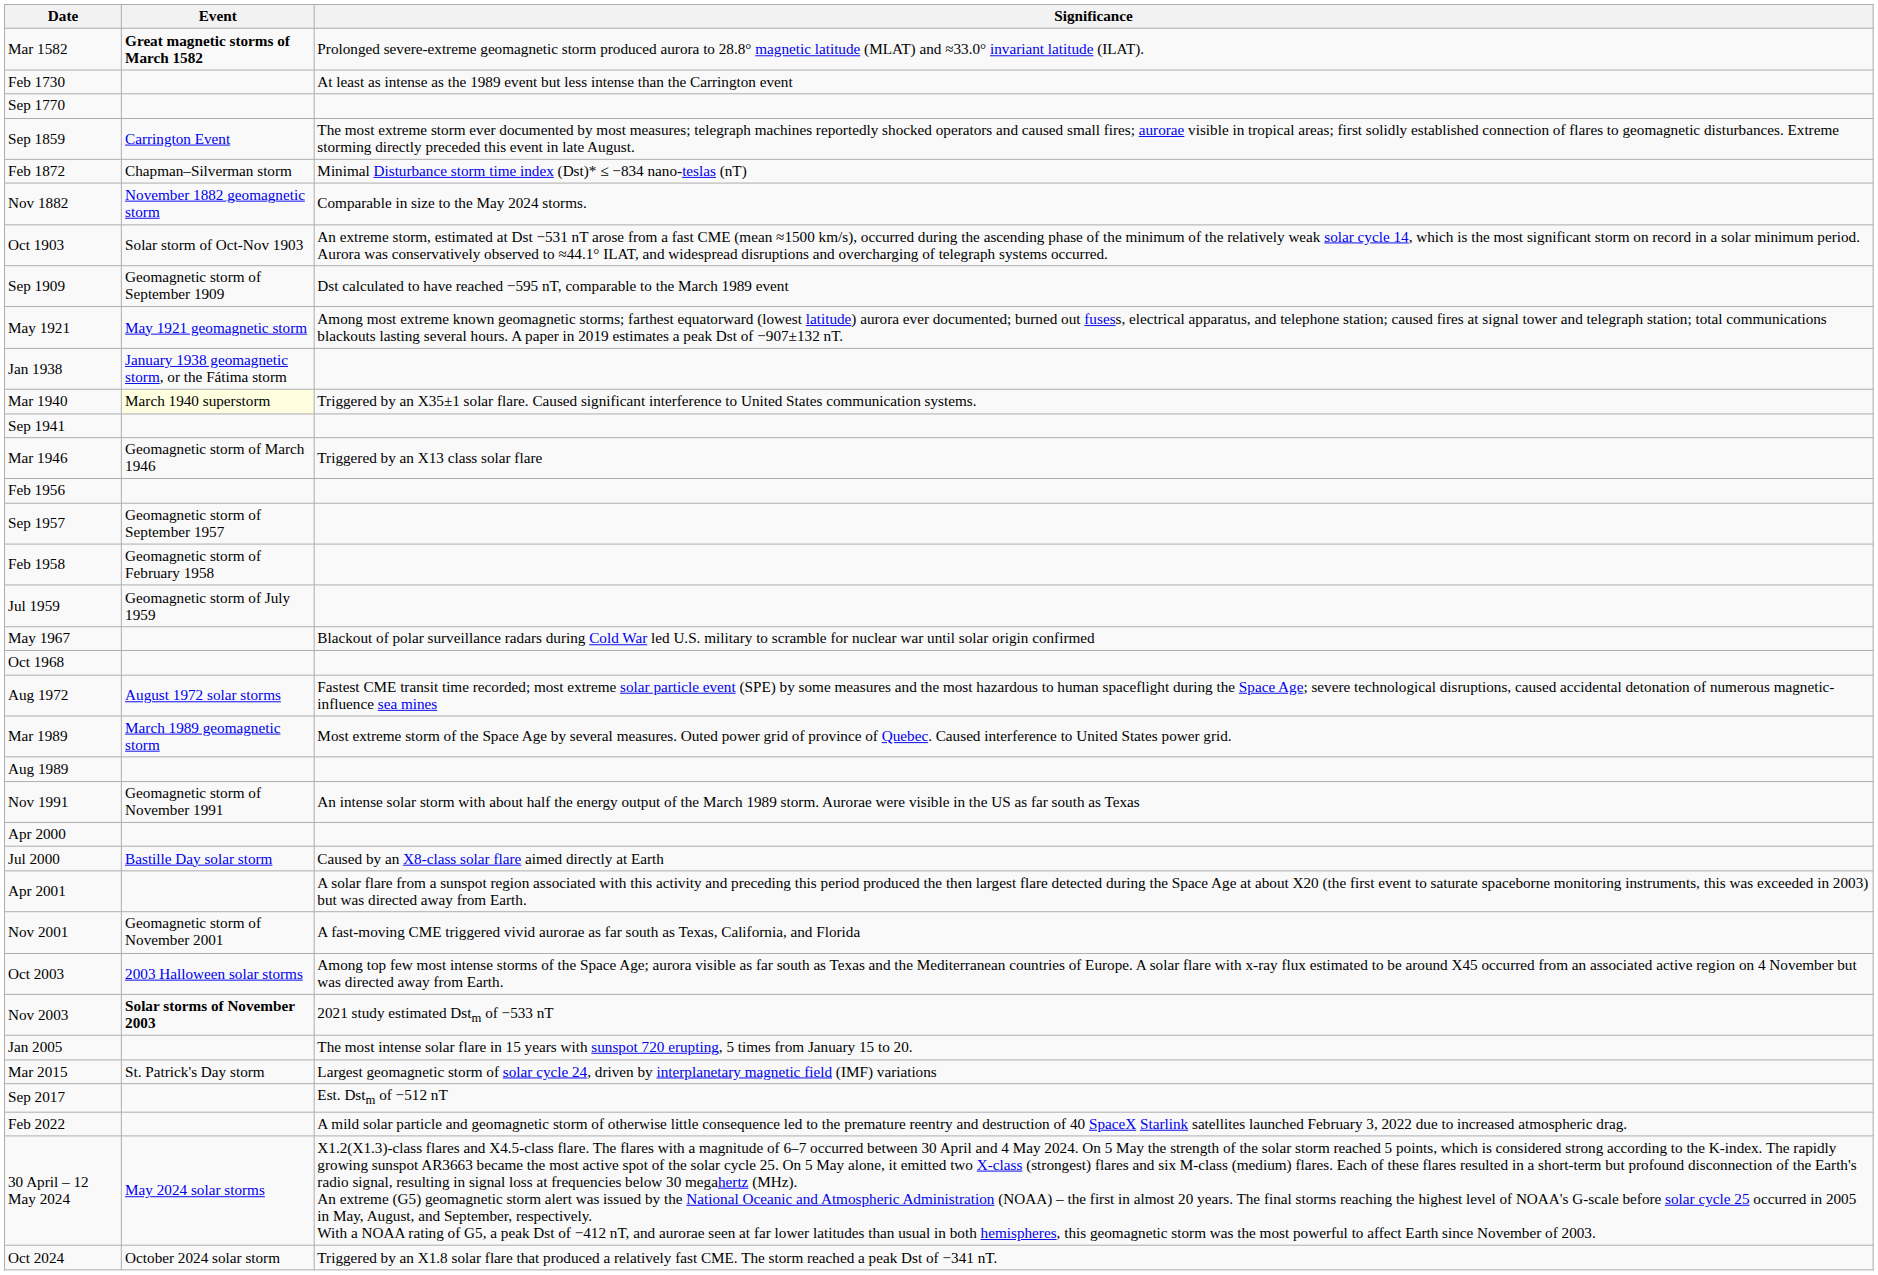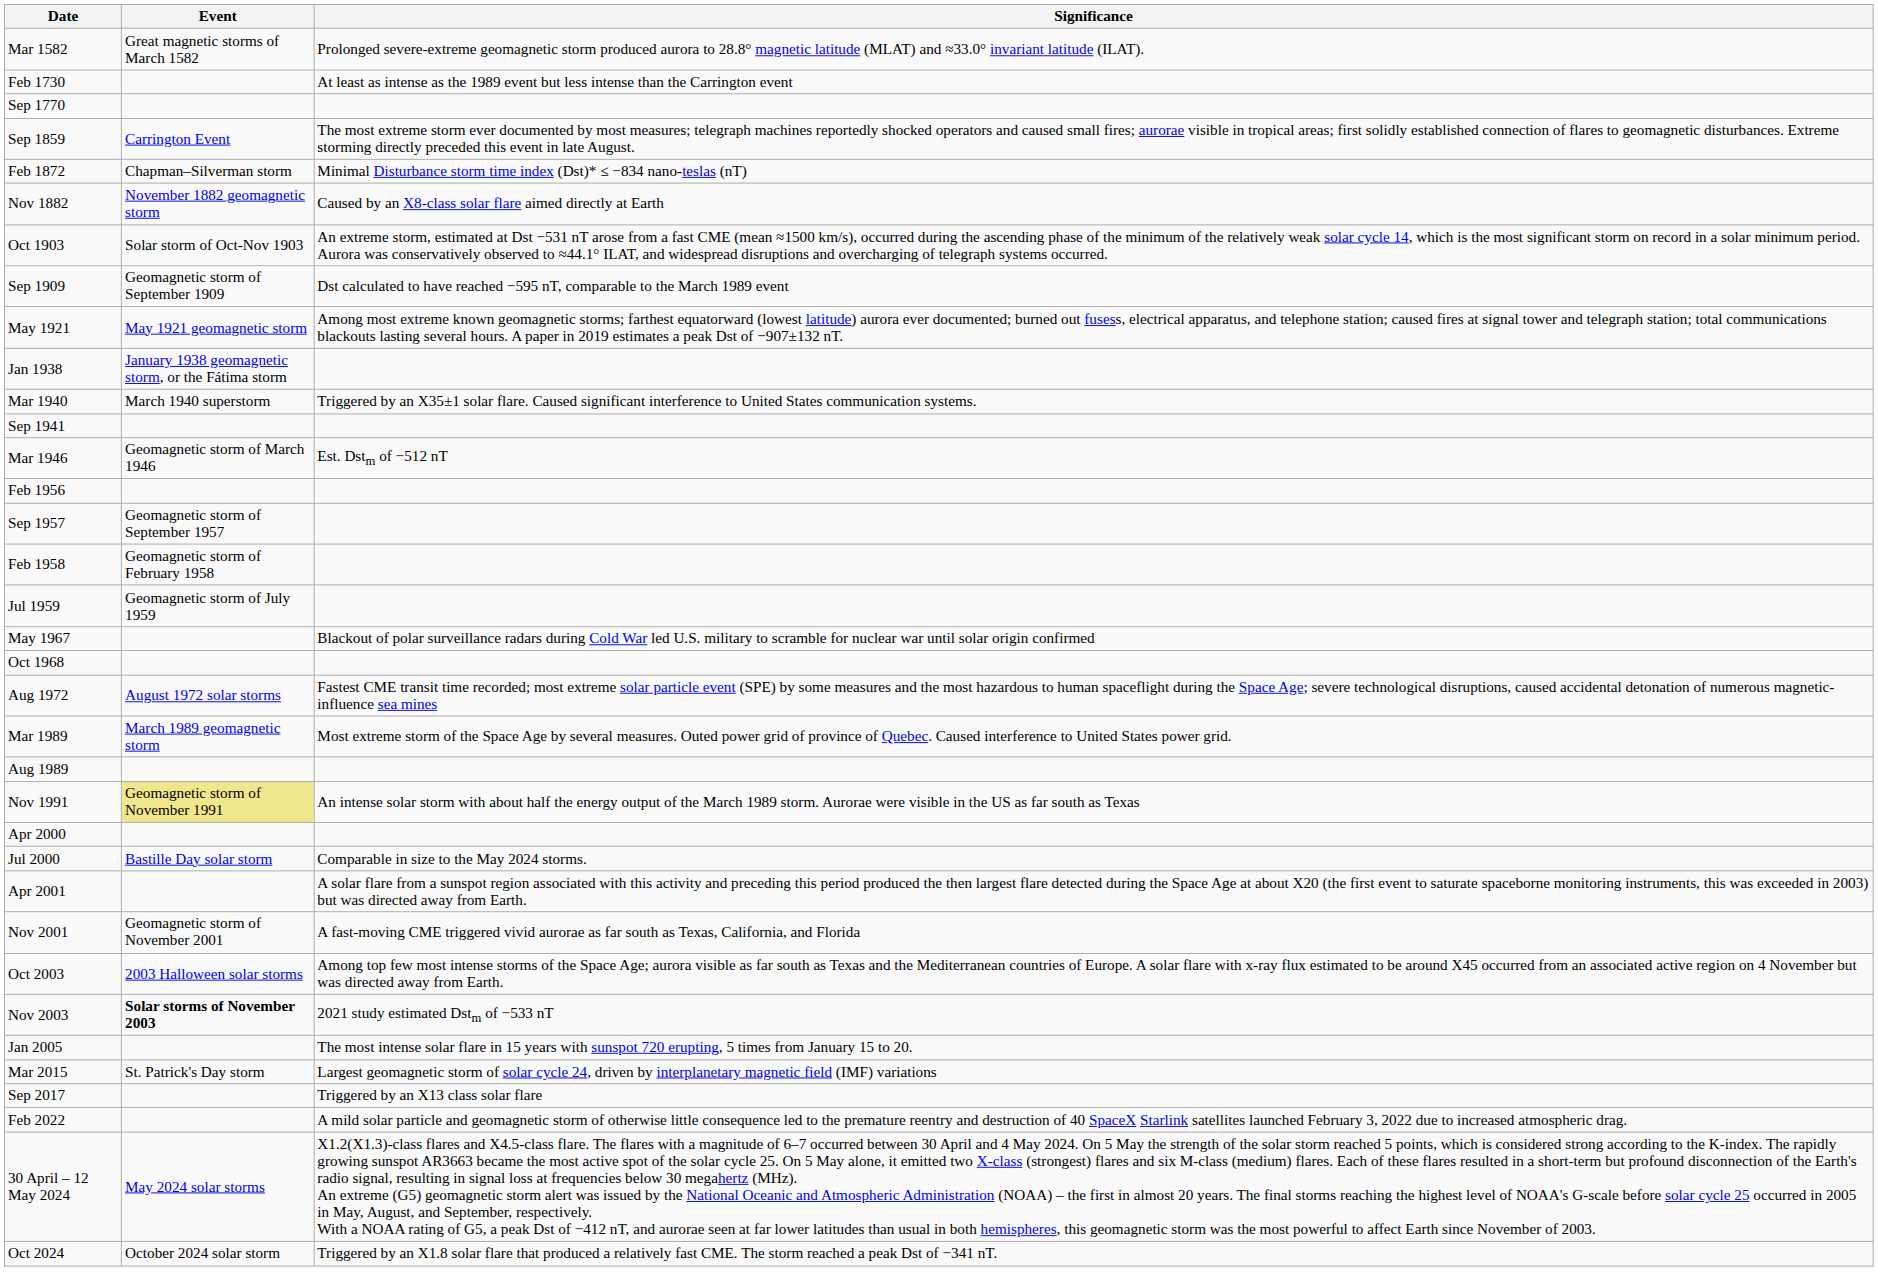 <table class="wikitable">
 <tr>
 <th style='min-width: 5.5em;'>Date</th>
 <th>Event</th>
 <th>Significance</th>
 </tr>
 <tr>
 <td>Mar 1582</td>
-<td><strong>Great magnetic storms of March 1582</strong></td>
+<td>Great magnetic storms of March 1582</td>
 <td>Prolonged severe-extreme geomagnetic storm produced aurora to 28.8° <a href='#'>magnetic latitude</a> (MLAT) and ≈33.0° <a href='#'>invariant latitude</a> (ILAT).</td>
 </tr>
 <tr>
 <td>Feb 1730</td>
 <td></td>
 <td>At least as intense as the 1989 event but less intense than the Carrington event</td>
 </tr>
 <tr>
 <td>Sep 1770</td>
 <td></td>
 <td></td>
 </tr>
 <tr>
 <td>Sep 1859</td>
 <td><a href='#'>Carrington Event</a></td>
 <td>The most extreme storm ever documented by most measures; telegraph machines reportedly shocked operators and caused small fires; <a href='#'>aurorae</a> visible in tropical areas; first solidly established connection of flares to geomagnetic disturbances. Extreme storming directly preceded this event in late August.</td>
 </tr>
 <tr>
 <td>Feb 1872</td>
 <td>Chapman–Silverman storm</td>
 <td>Minimal <a href='#'>Disturbance storm time index</a> (Dst)* ≤ −834 nano-<a href='#'>teslas</a> (nT)</td>
 </tr>
 <tr>
 <td>Nov 1882</td>
 <td><a href='#'>November 1882 geomagnetic storm</a></td>
-<td>Comparable in size to the May 2024 storms.</td>
+<td>Caused by an <a href='#'>X8-class solar flare</a> aimed directly at Earth</td>
 </tr>
 <tr>
 <td>Oct 1903</td>
 <td>Solar storm of Oct-Nov 1903</td>
 <td>An extreme storm, estimated at Dst −531 nT arose from a fast CME (mean ≈1500 km/s), occurred during the ascending phase of the minimum of the relatively weak <a href='#'>solar cycle 14</a>, which is the most significant storm on record in a solar minimum period. Aurora was conservatively observed to ≈44.1° ILAT, and widespread disruptions and overcharging of telegraph systems occurred.</td>
 </tr>
 <tr>
 <td>Sep 1909</td>
 <td>Geomagnetic storm of September 1909</td>
 <td>Dst calculated to have reached −595 nT, comparable to the March 1989 event</td>
 </tr>
 <tr>
 <td>May 1921</td>
 <td><a href='#'>May 1921 geomagnetic storm</a></td>
 <td>Among most extreme known geomagnetic storms; farthest equatorward (lowest <a href='#'>latitude</a>) aurora ever documented; burned out <a href='#'>fuses</a>s, electrical apparatus, and telephone station; caused fires at signal tower and telegraph station; total communications blackouts lasting several hours. A paper in 2019 estimates a peak Dst of −907±132 nT.</td>
 </tr>
 <tr>
 <td>Jan 1938</td>
 <td><a href='#'>January 1938 geomagnetic storm</a>, or the Fátima storm</td>
 <td></td>
 </tr>
 <tr>
 <td>Mar 1940</td>
-<td style="background: lightyellow;">March 1940 superstorm</td>
+<td>March 1940 superstorm</td>
 <td>Triggered by an X35±1 solar flare. Caused significant interference to United States communication systems.</td>
 </tr>
 <tr>
 <td>Sep 1941</td>
 <td></td>
 <td></td>
 </tr>
 <tr>
 <td>Mar 1946</td>
 <td>Geomagnetic storm of March 1946</td>
-<td>Triggered by an X13 class solar flare</td>
+<td>Est. Dst<sub>m</sub> of −512 nT</td>
 </tr>
 <tr>
 <td>Feb 1956</td>
 <td></td>
 <td></td>
 </tr>
 <tr>
 <td>Sep 1957</td>
 <td>Geomagnetic storm of September 1957</td>
 <td></td>
 </tr>
 <tr>
 <td>Feb 1958</td>
 <td>Geomagnetic storm of February 1958</td>
 <td></td>
 </tr>
 <tr>
 <td>Jul 1959</td>
 <td>Geomagnetic storm of July 1959</td>
 <td></td>
 </tr>
 <tr>
 <td>May 1967</td>
 <td></td>
 <td>Blackout of polar surveillance radars during <a href='#'>Cold War</a> led U.S. military to scramble for nuclear war until solar origin confirmed</td>
 </tr>
 <tr>
 <td>Oct 1968</td>
 <td></td>
 <td></td>
 </tr>
 <tr>
 <td>Aug 1972</td>
 <td><a href='#'>August 1972 solar storms</a></td>
 <td>Fastest CME transit time recorded; most extreme <a href='#'>solar particle event</a> (SPE) by some measures and the most hazardous to human spaceflight during the <a href='#'>Space Age</a>; severe technological disruptions, caused accidental detonation of numerous magnetic-influence <a href='#'>sea mines</a></td>
 </tr>
 <tr>
 <td>Mar 1989</td>
 <td><a href='#'>March 1989 geomagnetic storm</a></td>
 <td>Most extreme storm of the Space Age by several measures. Outed power grid of province of <a href='#'>Quebec</a>. Caused interference to United States power grid.</td>
 </tr>
 <tr>
 <td>Aug 1989</td>
 <td></td>
 <td></td>
 </tr>
 <tr>
 <td>Nov 1991</td>
-<td>Geomagnetic storm of November 1991</td>
+<td style="background: khaki;">Geomagnetic storm of November 1991</td>
 <td>An intense solar storm with about half the energy output of the March 1989 storm. Aurorae were visible in the US as far south as Texas</td>
 </tr>
 <tr>
 <td>Apr 2000</td>
 <td></td>
 <td></td>
 </tr>
 <tr>
 <td>Jul 2000</td>
 <td><a href='#'>Bastille Day solar storm</a></td>
-<td>Caused by an <a href='#'>X8-class solar flare</a> aimed directly at Earth</td>
+<td>Comparable in size to the May 2024 storms.</td>
 </tr>
 <tr>
 <td>Apr 2001</td>
 <td></td>
 <td>A solar flare from a sunspot region associated with this activity and preceding this period produced the then largest flare detected during the Space Age at about X20 (the first event to saturate spaceborne monitoring instruments, this was exceeded in 2003) but was directed away from Earth.</td>
 </tr>
 <tr>
 <td>Nov 2001</td>
 <td>Geomagnetic storm of November 2001</td>
 <td>A fast-moving CME triggered vivid aurorae as far south as Texas, California, and Florida</td>
 </tr>
 <tr>
 <td>Oct 2003</td>
 <td><a href='#'>2003 Halloween solar storms</a></td>
 <td>Among top few most intense storms of the Space Age; aurora visible as far south as Texas and the Mediterranean countries of Europe. A solar flare with x-ray flux estimated to be around X45 occurred from an associated active region on 4 November but was directed away from Earth.</td>
 </tr>
 <tr>
 <td>Nov 2003</td>
 <td><strong>Solar storms of November 2003</strong></td>
 <td>2021 study estimated Dst<sub>m</sub> of −533 nT</td>
 </tr>
 <tr>
 <td>Jan 2005</td>
 <td></td>
 <td>The most intense solar flare in 15 years with <a href='#'>sunspot 720 erupting</a>, 5 times from January 15 to 20.</td>
 </tr>
 <tr>
 <td>Mar 2015</td>
 <td>St. Patrick's Day storm</td>
 <td>Largest geomagnetic storm of <a href='#'>solar cycle 24</a>, driven by <a href='#'>interplanetary magnetic field</a> (IMF) variations</td>
 </tr>
 <tr>
 <td>Sep 2017</td>
 <td></td>
-<td>Est. Dst<sub>m</sub> of −512 nT</td>
+<td>Triggered by an X13 class solar flare</td>
 </tr>
 <tr>
 <td>Feb 2022</td>
 <td></td>
 <td>A mild solar particle and geomagnetic storm of otherwise little consequence led to the premature reentry and destruction of 40 <a href='#'>SpaceX</a> <a href='#'>Starlink</a> satellites launched February 3, 2022 due to increased atmospheric drag.</td>
 </tr>
 <tr>
 <td>30 April – 12 May 2024</td>
 <td><a href='#'>May 2024 solar storms</a></td>
 <td>X1.2(X1.3)-class flares and X4.5-class flare. The flares with a magnitude of 6–7 occurred between 30 April and 4 May 2024. On 5 May the strength of the solar storm reached 5 points, which is considered strong according to the K-index. The rapidly growing sunspot AR3663 became the most active spot of the solar cycle 25. On 5 May alone, it emitted two <a href='#'>X-class</a> (strongest) flares and six M-class (medium) flares. Each of these flares resulted in a short-term but profound disconnection of the Earth's radio signal, resulting in signal loss at frequencies below 30 mega<a href='#'>hertz</a> (MHz).<br>An extreme (G5) geomagnetic storm alert was issued by the <a href='#'>National Oceanic and Atmospheric Administration</a> (NOAA) – the first in almost 20 years. The final storms reaching the highest level of NOAA's G-scale before <a href='#'>solar cycle 25</a> occurred in 2005 in May, August, and September, respectively.<br>With a NOAA rating of G5, a peak Dst of −412 nT, and aurorae seen at far lower latitudes than usual in both <a href='#'>hemispheres</a>, this geomagnetic storm was the most powerful to affect Earth since November of 2003.</td>
 </tr>
 <tr>
 <td>Oct 2024</td>
 <td>October 2024 solar storm</td>
 <td>Triggered by an X1.8 solar flare that produced a relatively fast CME. The storm reached a peak Dst of −341 nT.</td>
 </tr>
 </table>
